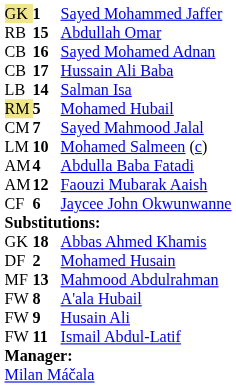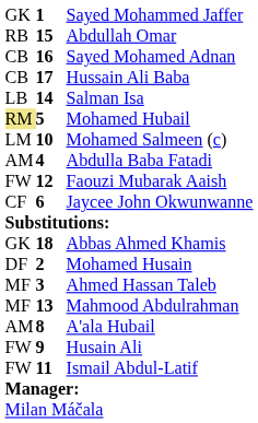 <table cellspacing="0" cellpadding="0" style="font-size:90%; margin:0.2em auto;">
 <tr>
 <th width="25"></th>
 <th width="25"></th>
 </tr>
 <tr>
-<td style="background: khaki;">GK</td>
+<td>GK</td>
 <td><strong>1</strong></td>
 <td><a href='#'>Sayed Mohammed Jaffer</a></td>
 </tr>
 <tr>
 <td>RB</td>
 <td><strong>15</strong></td>
 <td><a href='#'>Abdullah Omar</a></td>
 </tr>
 <tr>
 <td>CB</td>
 <td><strong>16</strong></td>
 <td><a href='#'>Sayed Mohamed Adnan</a></td>
 </tr>
 <tr>
 <td>CB</td>
 <td><strong>17</strong></td>
 <td><a href='#'>Hussain Ali Baba</a></td>
 </tr>
 <tr>
 <td>LB</td>
 <td><strong>14</strong></td>
 <td><a href='#'>Salman Isa</a></td>
 </tr>
 <tr>
 <td style="background: khaki;">RM</td>
 <td><strong>5</strong></td>
 <td><a href='#'>Mohamed Hubail</a></td>
 <td></td>
 <td></td>
 </tr>
 <tr>
-<td>CM</td>
-<td><strong>7</strong></td>
-<td><a href='#'>Sayed Mahmood Jalal</a></td>
-<td></td>
-<td></td>
-</tr>
-<tr>
 <td>LM</td>
 <td><strong>10</strong></td>
 <td><a href='#'>Mohamed Salmeen</a> (<a href='#'>c</a>)</td>
 </tr>
 <tr>
 <td>AM</td>
 <td><strong>4</strong></td>
 <td><a href='#'>Abdulla Baba Fatadi</a></td>
 </tr>
 <tr>
-<td>AM</td>
+<td>FW</td>
 <td><strong>12</strong></td>
 <td><a href='#'>Faouzi Mubarak Aaish</a></td>
 <td></td>
 <td></td>
 </tr>
 <tr>
 <td>CF</td>
 <td><strong>6</strong></td>
 <td><a href='#'>Jaycee John Okwunwanne</a></td>
 <td></td>
 </tr>
 <tr>
 <td colspan=3><strong>Substitutions:</strong></td>
 </tr>
 <tr>
 <td>GK</td>
 <td><strong>18</strong></td>
 <td><a href='#'>Abbas Ahmed Khamis</a></td>
 </tr>
 <tr>
 <td>DF</td>
 <td><strong>2</strong></td>
 <td><a href='#'>Mohamed Husain</a></td>
 </tr>
 <tr>
 <td>MF</td>
+<td><strong>3</strong></td>
+<td><a href='#'>Ahmed Hassan Taleb</a></td>
+<td></td>
+<td></td>
+</tr>
+<tr>
+<td>MF</td>
 <td><strong>13</strong></td>
 <td><a href='#'>Mahmood Abdulrahman</a></td>
 <td></td>
 <td></td>
 </tr>
 <tr>
-<td>FW</td>
+<td>AM</td>
 <td><strong>8</strong></td>
 <td><a href='#'>A'ala Hubail</a></td>
 </tr>
 <tr>
 <td>FW</td>
 <td><strong>9</strong></td>
 <td><a href='#'>Husain Ali</a></td>
 </tr>
 <tr>
 <td>FW</td>
 <td><strong>11</strong></td>
 <td><a href='#'>Ismail Abdul-Latif</a></td>
 <td></td>
 <td></td>
 </tr>
 <tr>
 <td colspan=3><strong>Manager:</strong></td>
 </tr>
 <tr>
 <td colspan="4"> <a href='#'>Milan Máčala</a></td>
 </tr>
 </table>
